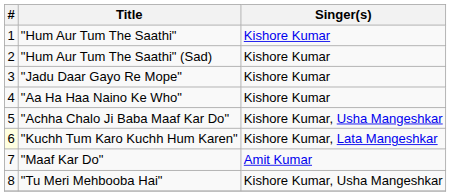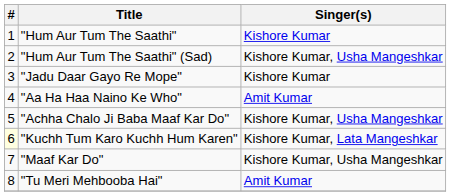 <table class="wikitable" style="font-size:95%;">
 <tr>
 <th>#</th>
 <th>Title</th>
 <th>Singer(s)</th>
 </tr>
 <tr>
 <td>1</td>
 <td>"Hum Aur Tum The Saathi"</td>
 <td><a href='#'>Kishore Kumar</a></td>
 </tr>
 <tr>
 <td>2</td>
 <td>"Hum Aur Tum The Saathi" (Sad)</td>
-<td>Kishore Kumar</td>
+<td>Kishore Kumar, <a href='#'>Usha Mangeshkar</a></td>
 </tr>
 <tr>
 <td>3</td>
 <td>"Jadu Daar Gayo Re Mope"</td>
 <td>Kishore Kumar</td>
 </tr>
 <tr>
 <td>4</td>
 <td>"Aa Ha Haa Naino Ke Who"</td>
-<td>Kishore Kumar</td>
+<td><a href='#'>Amit Kumar</a></td>
 </tr>
 <tr>
 <td>5</td>
 <td>"Achha Chalo Ji Baba Maaf Kar Do"</td>
 <td>Kishore Kumar, <a href='#'>Usha Mangeshkar</a></td>
 </tr>
 <tr>
 <td style="background: lightyellow;">6</td>
 <td>"Kuchh Tum Karo Kuchh Hum Karen"</td>
 <td>Kishore Kumar, <a href='#'>Lata Mangeshkar</a></td>
 </tr>
 <tr>
 <td>7</td>
 <td>"Maaf Kar Do"</td>
-<td><a href='#'>Amit Kumar</a></td>
+<td>Kishore Kumar, Usha Mangeshkar</td>
 </tr>
 <tr>
 <td>8</td>
 <td>"Tu Meri Mehbooba Hai"</td>
-<td>Kishore Kumar, Usha Mangeshkar</td>
+<td><a href='#'>Amit Kumar</a></td>
 </tr>
 <tr>
 </tr>
 </table>
